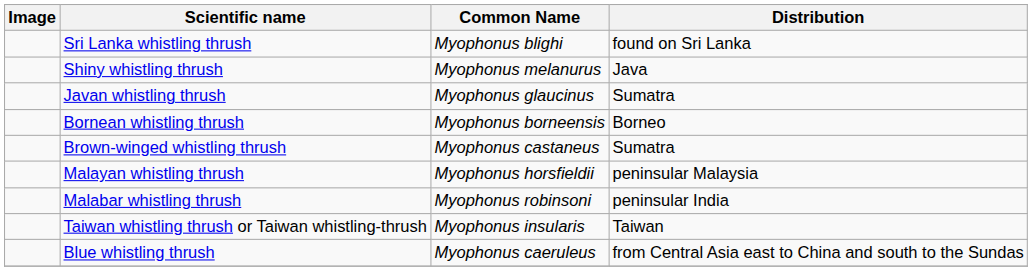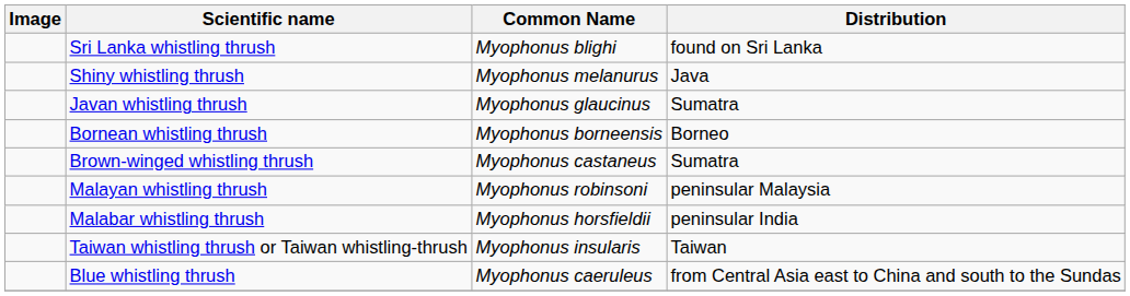 <table class="wikitable">
 <tr>
 <th>Image</th>
 <th>Scientific name</th>
 <th>Common Name</th>
 <th>Distribution</th>
 </tr>
 <tr>
 <td></td>
 <td><a href='#'>Sri Lanka whistling thrush</a></td>
 <td><em>Myophonus blighi</em></td>
 <td>found on Sri Lanka</td>
 </tr>
 <tr>
 <td></td>
 <td><a href='#'>Shiny whistling thrush</a></td>
 <td><em>Myophonus melanurus</em></td>
 <td>Java</td>
 </tr>
 <tr>
 <td></td>
 <td><a href='#'>Javan whistling thrush</a></td>
 <td><em>Myophonus glaucinus</em></td>
 <td>Sumatra</td>
 </tr>
 <tr>
 <td></td>
 <td><a href='#'>Bornean whistling thrush</a></td>
 <td><em>Myophonus borneensis</em></td>
 <td>Borneo</td>
 </tr>
 <tr>
 <td></td>
 <td><a href='#'>Brown-winged whistling thrush</a></td>
 <td><em>Myophonus castaneus</em></td>
 <td>Sumatra</td>
 </tr>
 <tr>
 <td></td>
 <td><a href='#'>Malayan whistling thrush</a></td>
-<td><em>Myophonus horsfieldii</em></td>
+<td><em>Myophonus robinsoni</em></td>
 <td>peninsular Malaysia</td>
 </tr>
 <tr>
 <td></td>
 <td><a href='#'>Malabar whistling thrush</a></td>
-<td><em>Myophonus robinsoni</em></td>
+<td><em>Myophonus horsfieldii</em></td>
 <td>peninsular India</td>
 </tr>
 <tr>
 <td></td>
 <td><a href='#'>Taiwan whistling thrush</a> or Taiwan whistling-thrush</td>
 <td><em>Myophonus insularis</em></td>
 <td>Taiwan</td>
 </tr>
 <tr>
 <td></td>
 <td><a href='#'>Blue whistling thrush</a></td>
 <td><em>Myophonus caeruleus</em></td>
 <td>from Central Asia east to China and south to the Sundas</td>
 </tr>
 <tr>
 </tr>
 </table>
